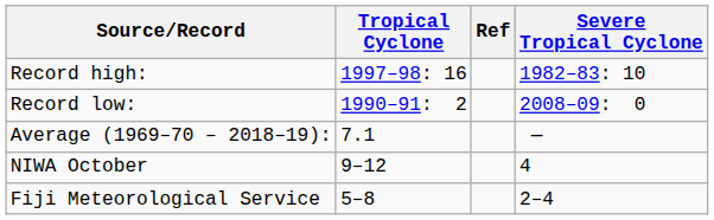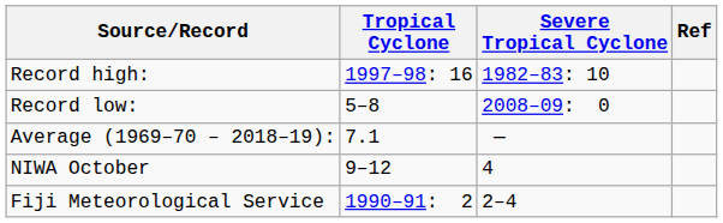 <table class="wikitable" style="float:right">
 <tr>
 <th>Source/Record</th>
 <th><a href='#'>Tropical<br>Cyclone</a></th>
+<th><a href='#'>Severe<br>Tropical Cyclone</a></th>
 <th>Ref</th>
-<th><a href='#'>Severe<br>Tropical Cyclone</a></th>
 </tr>
 <tr>
 <td>Record high:</td>
 <td><a href='#'>1997–98</a>: 16</td>
+<td><a href='#'>1982–83</a>: 10</td>
 <td></td>
-<td><a href='#'>1982–83</a>: 10</td>
 </tr>
 <tr>
 <td>Record low:</td>
-<td><a href='#'>1990–91</a>:  2</td>
+<td>5–8</td>
+<td><a href='#'>2008–09</a>:  0</td>
 <td></td>
-<td><a href='#'>2008–09</a>:  0</td>
 </tr>
 <tr>
 <td>Average (1969–70 – 2018–19):</td>
 <td>7.1</td>
+<td> —</td>
 <td></td>
-<td> —</td>
 </tr>
 <tr>
 <td>NIWA October</td>
 <td>9–12</td>
+<td>4</td>
 <td></td>
-<td>4</td>
 </tr>
 <tr>
 <td>Fiji Meteorological Service</td>
-<td>5–8</td>
+<td><a href='#'>1990–91</a>:  2</td>
+<td>2–4</td>
 <td></td>
-<td>2–4</td>
 </tr>
 </table>
